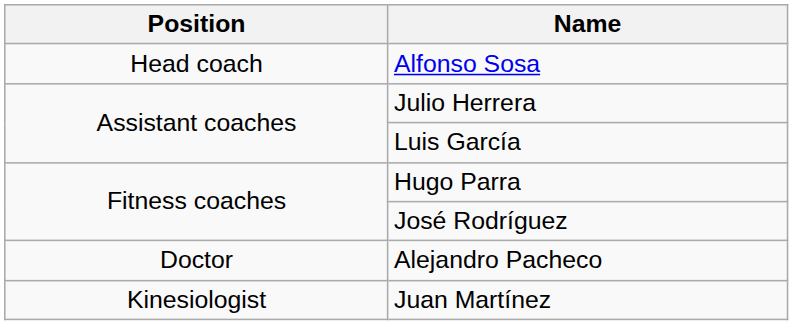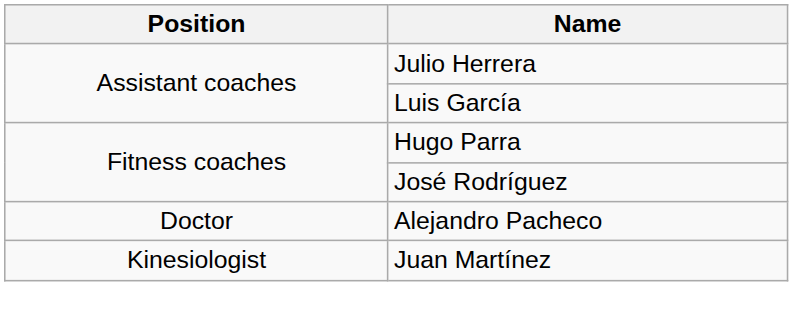 <table class="wikitable" style="text-align:center; font-size:100%; width:40%;">
 <tr>
 <th>Position</th>
 <th>Name</th>
-</tr>
-<tr>
-<td>Head coach</td>
-<td align=left> <a href='#'>Alfonso Sosa</a></td>
 </tr>
 <tr>
 <td rowspan=2>Assistant coaches</td>
 <td align=left> Julio Herrera</td>
 </tr>
 <tr>
 <td align=left> Luis García</td>
 </tr>
 <tr>
 <td rowspan=2>Fitness coaches</td>
 <td align=left> Hugo Parra</td>
 </tr>
 <tr>
 <td align=left> José Rodríguez</td>
 </tr>
 <tr>
 <td>Doctor</td>
 <td align=left> Alejandro Pacheco</td>
 </tr>
 <tr>
 <td>Kinesiologist</td>
 <td align=left> Juan Martínez</td>
 </tr>
 </table>
